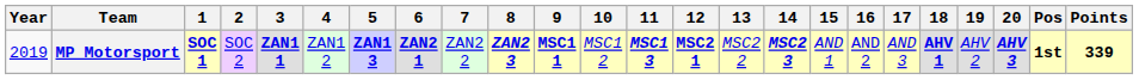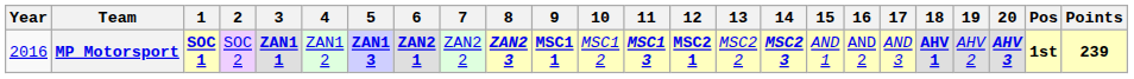 <table class="wikitable" style="text-align:center; font-size:85%;">
 <tr>
 <th>Year</th>
 <th>Team</th>
 <th>1</th>
 <th>2</th>
 <th>3</th>
 <th>4</th>
 <th>5</th>
 <th>6</th>
 <th>7</th>
 <th>8</th>
 <th>9</th>
 <th>10</th>
 <th>11</th>
 <th>12</th>
 <th>13</th>
 <th>14</th>
 <th>15</th>
 <th>16</th>
 <th>17</th>
 <th>18</th>
 <th>19</th>
 <th>20</th>
 <th>Pos</th>
 <th>Points</th>
 </tr>
 <tr>
-<td><a href='#'>2019</a></td>
+<td><a href='#'>2016</a></td>
 <th nowrap><a href='#'>MP Motorsport</a></th>
 <td style="background:#FFFFBF;"><strong><a href='#'>SOC<br>1</a></strong><br></td>
 <td style="background:#EFCFFF;"><a href='#'>SOC<br>2</a><br></td>
 <td style="background:#DFDFDF;"><strong><a href='#'>ZAN1<br>1</a></strong><br></td>
 <td style="background:#DFFFDF;"><a href='#'>ZAN1<br>2</a><br></td>
 <td style="background:#CFCFFF;"><strong><a href='#'>ZAN1<br>3</a></strong><br></td>
 <td style="background:#DFDFDF;"><strong><a href='#'>ZAN2<br>1</a></strong><br></td>
 <td style="background:#DFFFDF;"><a href='#'>ZAN2<br>2</a><br></td>
 <td style="background:#FFFFBF;"><strong><em><a href='#'>ZAN2<br>3</a></em></strong><br></td>
 <td style="background:#FFFFBF;"><strong><a href='#'>MSC1<br>1</a></strong><br></td>
 <td style="background:#FFFFBF;"><em><a href='#'>MSC1<br>2</a></em><br></td>
 <td style="background:#FFFFBF;"><strong><em><a href='#'>MSC1<br>3</a></em></strong><br></td>
 <td style="background:#FFFFBF;"><strong><a href='#'>MSC2<br>1</a></strong><br></td>
 <td style="background:#FFFFBF;"><em><a href='#'>MSC2<br>2</a></em><br></td>
 <td style="background:#FFFFBF;"><strong><em><a href='#'>MSC2<br>3</a></em></strong><br></td>
 <td style="background:#FFFFBF;"><em><a href='#'>AND<br>1</a></em><br></td>
 <td style="background:#FFFFBF;"><a href='#'>AND<br>2</a><br></td>
 <td style="background:#FFFFBF;"><em><a href='#'>AND<br>3</a></em><br></td>
 <td style="background:#DFDFDF;"><strong><a href='#'>AHV<br>1</a><br></strong></td>
 <td style="background:#DFDFDF;"><em><a href='#'>AHV<br>2</a></em><br></td>
 <td style="background:#DFDFDF;"><strong><em><a href='#'>AHV<br>3</a></em></strong><br></td>
 <th style="background:#FFFFBF;">1st</th>
-<th style="background:#FFFFBF;">339</th>
+<th style="background:#FFFFBF;">239</th>
 </tr>
 </table>
